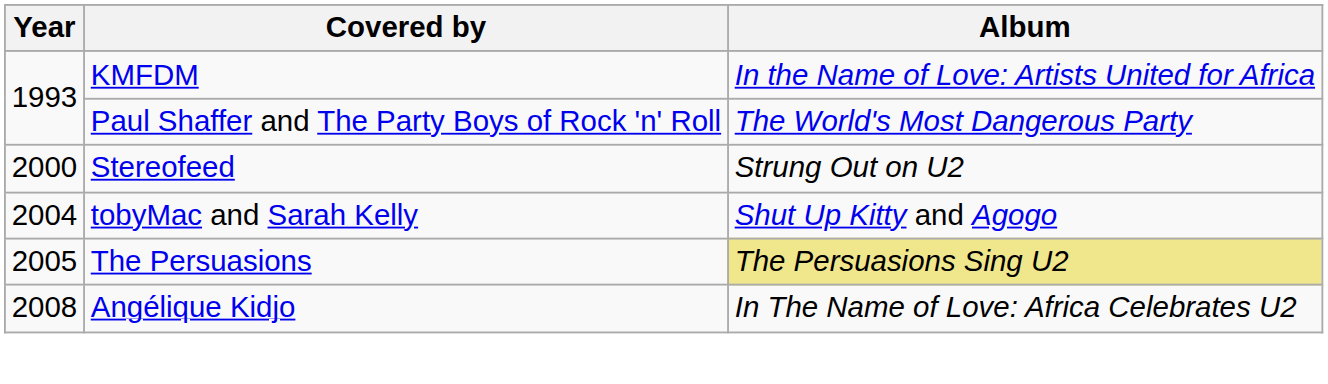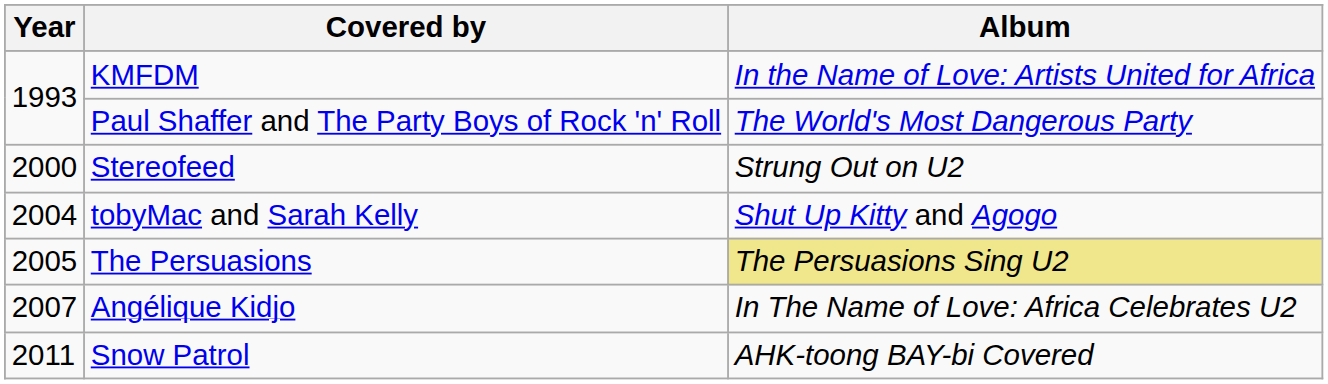 <table class="wikitable">
 <tr>
 <th>Year</th>
 <th>Covered by</th>
 <th>Album</th>
 </tr>
 <tr>
 <td rowspan="2">1993</td>
 <td><a href='#'>KMFDM</a></td>
 <td><em><a href='#'>In the Name of Love: Artists United for Africa</a></em></td>
 </tr>
 <tr>
 <td><a href='#'>Paul Shaffer</a> and <a href='#'>The Party Boys of Rock 'n' Roll</a></td>
 <td><em><a href='#'>The World's Most Dangerous Party</a></em></td>
 </tr>
 <tr>
 <td rowspan="1">2000</td>
 <td><a href='#'>Stereofeed</a></td>
 <td><em>Strung Out on U2</em></td>
 </tr>
 <tr>
 <td>2004</td>
 <td><a href='#'>tobyMac</a> and <a href='#'>Sarah Kelly</a></td>
 <td><em><a href='#'>Shut Up Kitty</a></em> and <em><a href='#'>Agogo</a></em></td>
 </tr>
 <tr>
 <td>2005</td>
 <td><a href='#'>The Persuasions</a></td>
 <td style="background: khaki;"><em>The Persuasions Sing U2</em></td>
 </tr>
 <tr>
-<td>2008</td>
+<td>2007</td>
 <td><a href='#'>Angélique Kidjo</a></td>
 <td><em>In The Name of Love: Africa Celebrates U2</em></td>
 </tr>
+<tr>
+<td>2011</td>
+<td><a href='#'>Snow Patrol</a></td>
+<td><em>AHK-toong BAY-bi Covered</em></td>
+</tr>
 </table>
